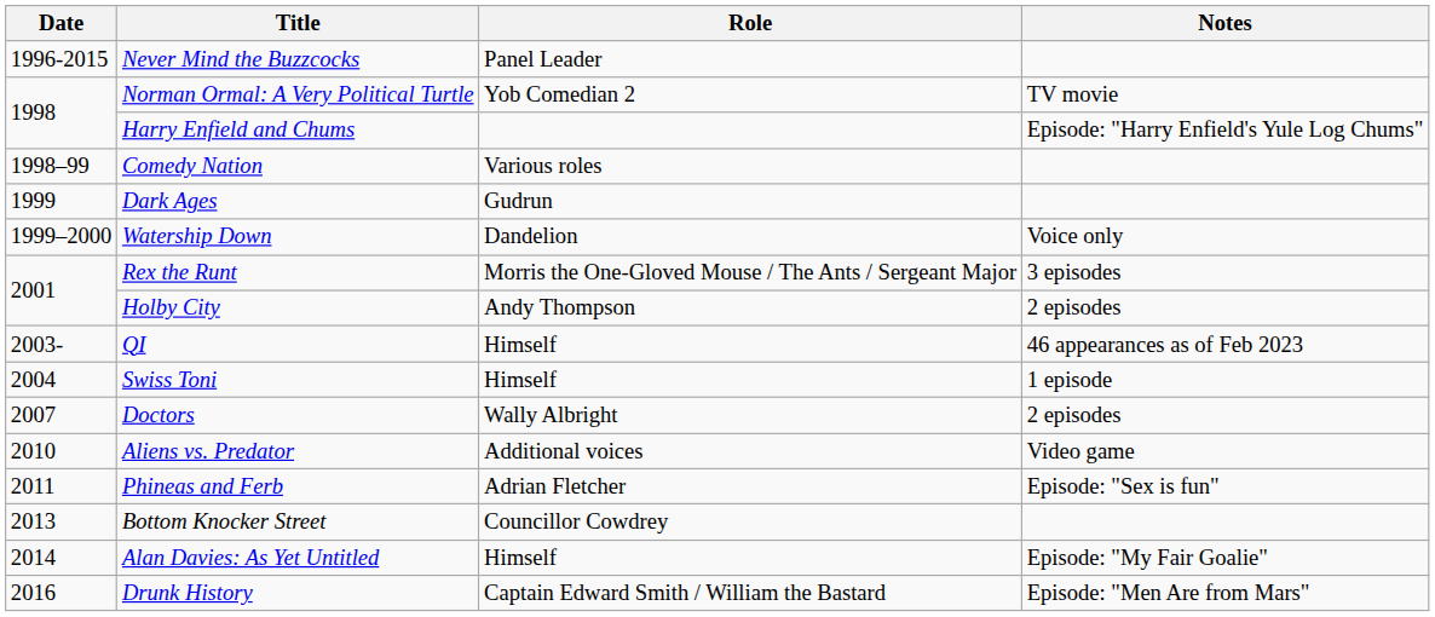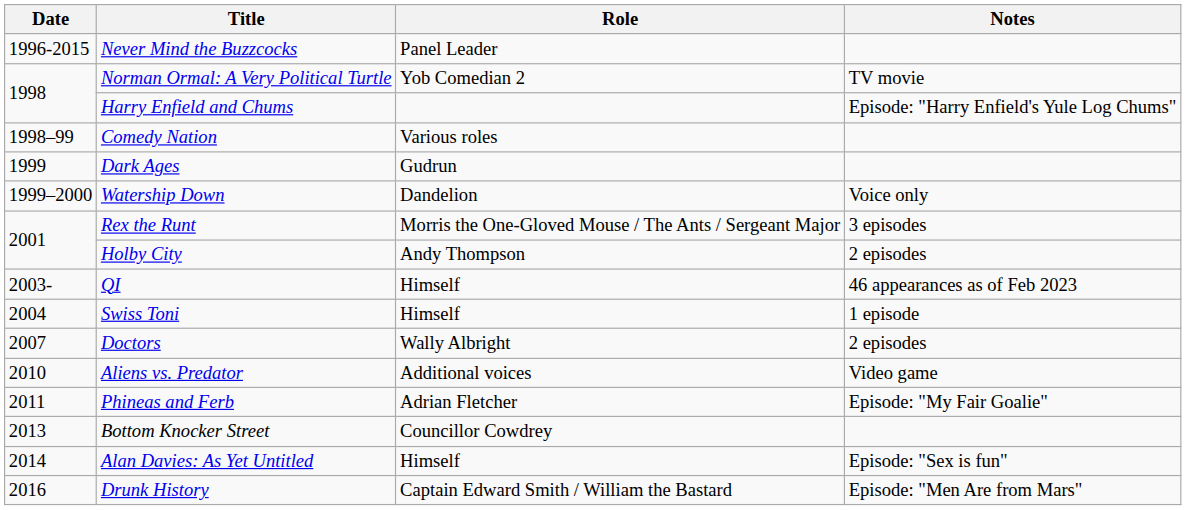 <table class="wikitable">
 <tr>
 <th>Date</th>
 <th>Title</th>
 <th>Role</th>
 <th>Notes</th>
 </tr>
 <tr>
 <td>1996-2015</td>
 <td><em><a href='#'>Never Mind the Buzzcocks</a></em></td>
 <td>Panel Leader</td>
 </tr>
 <tr>
 <td rowspan="2">1998</td>
 <td><em><a href='#'>Norman Ormal: A Very Political Turtle</a></em></td>
 <td>Yob Comedian 2</td>
 <td>TV movie</td>
 </tr>
 <tr>
 <td><em><a href='#'>Harry Enfield and Chums</a></em></td>
 <td></td>
 <td>Episode: "Harry Enfield's Yule Log Chums"</td>
 </tr>
 <tr>
 <td>1998–99</td>
 <td><em><a href='#'>Comedy Nation</a></em></td>
 <td>Various roles</td>
 <td></td>
 </tr>
 <tr>
 <td>1999</td>
 <td><em><a href='#'>Dark Ages</a></em></td>
 <td>Gudrun</td>
 <td></td>
 </tr>
 <tr>
 <td>1999–2000</td>
 <td><em><a href='#'>Watership Down</a></em></td>
 <td>Dandelion</td>
 <td>Voice only</td>
 </tr>
 <tr>
 <td rowspan="2">2001</td>
 <td><em><a href='#'>Rex the Runt</a></em></td>
 <td>Morris the One-Gloved Mouse / The Ants / Sergeant Major</td>
 <td>3 episodes</td>
 </tr>
 <tr>
 <td><em><a href='#'>Holby City</a></em></td>
 <td>Andy Thompson</td>
 <td>2 episodes</td>
 </tr>
 <tr>
 <td>2003-</td>
 <td><em><a href='#'>QI</a></em></td>
 <td>Himself</td>
 <td>46 appearances as of Feb 2023</td>
 </tr>
 <tr>
 <td>2004</td>
 <td><em><a href='#'>Swiss Toni</a></em></td>
 <td>Himself</td>
 <td>1 episode</td>
 </tr>
 <tr>
 <td>2007</td>
 <td><em><a href='#'>Doctors</a></em></td>
 <td>Wally Albright</td>
 <td>2 episodes</td>
 </tr>
 <tr>
 <td>2010</td>
 <td><em><a href='#'>Aliens vs. Predator</a></em></td>
 <td>Additional voices</td>
 <td>Video game</td>
 </tr>
 <tr>
 <td>2011</td>
 <td><em><a href='#'>Phineas and Ferb</a></em></td>
 <td>Adrian Fletcher</td>
-<td>Episode: "Sex is fun"</td>
+<td>Episode: "My Fair Goalie"</td>
 </tr>
 <tr>
 <td>2013</td>
 <td><em>Bottom Knocker Street</em></td>
 <td>Councillor Cowdrey</td>
 <td></td>
 </tr>
 <tr>
 <td>2014</td>
 <td><em><a href='#'>Alan Davies: As Yet Untitled</a></em></td>
 <td>Himself</td>
-<td>Episode: "My Fair Goalie"</td>
+<td>Episode: "Sex is fun"</td>
 </tr>
 <tr>
 <td>2016</td>
 <td><em><a href='#'>Drunk History</a></em></td>
 <td>Captain Edward Smith / William the Bastard</td>
 <td>Episode: "Men Are from Mars"</td>
 </tr>
 </table>
